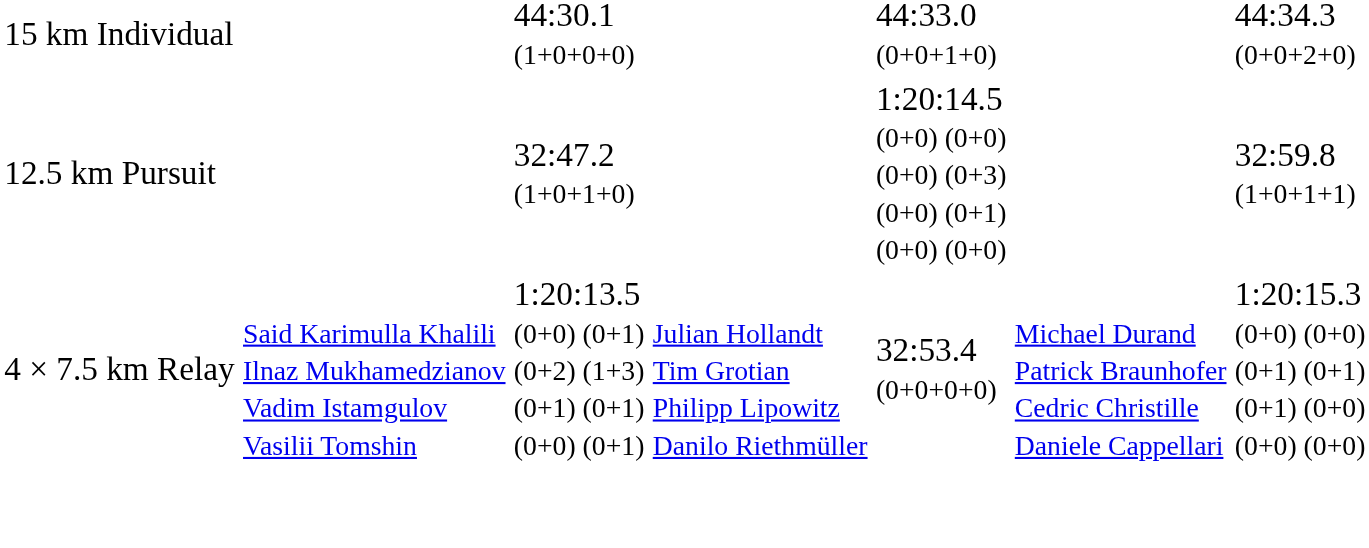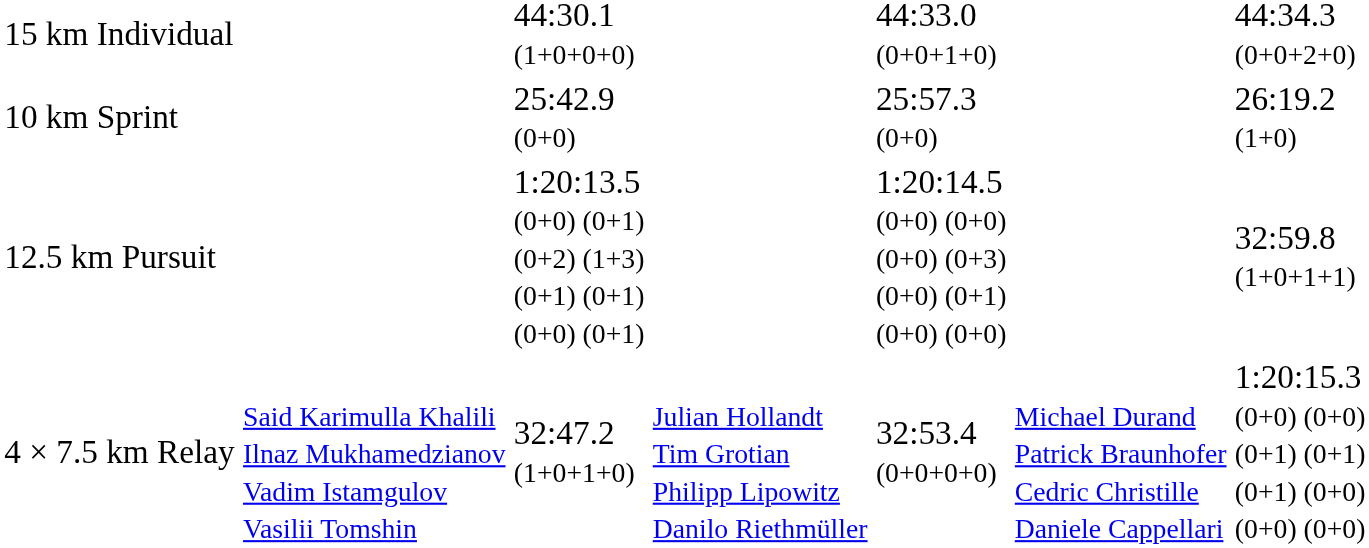 <table>
 <tr>
 <td>15 km Individual<br><em></em></td>
 <td></td>
 <td>44:30.1<br><small>(1+0+0+0)</small></td>
 <td></td>
 <td>44:33.0<br><small>(0+0+1+0)</small></td>
 <td></td>
 <td>44:34.3<br><small>(0+0+2+0)</small></td>
 </tr>
 <tr>
+<td>10 km Sprint<br><em></em></td>
+<td></td>
+<td>25:42.9<br><small>(0+0)</small></td>
+<td></td>
+<td>25:57.3<br><small>(0+0)</small></td>
+<td></td>
+<td>26:19.2<br><small>(1+0)</small></td>
+</tr>
+<tr>
 <td>12.5 km Pursuit<br><em></em></td>
 <td></td>
-<td>32:47.2<br><small>(1+0+1+0)</small></td>
+<td>1:20:13.5<br><small>(0+0) (0+1)<br>(0+2) (1+3)<br>(0+1) (0+1)<br>(0+0) (0+1)</small></td>
 <td></td>
 <td>1:20:14.5<br><small>(0+0) (0+0)<br>(0+0) (0+3)<br>(0+0) (0+1)<br>(0+0) (0+0)</small></td>
 <td></td>
 <td>32:59.8<br><small>(1+0+1+1)</small></td>
 </tr>
 <tr>
 <td>4 × 7.5 km Relay<br><em></em></td>
 <td><br><small><a href='#'>Said Karimulla Khalili</a><br><a href='#'>Ilnaz Mukhamedzianov</a><br><a href='#'>Vadim Istamgulov</a><br><a href='#'>Vasilii Tomshin</a></small></td>
-<td>1:20:13.5<br><small>(0+0) (0+1)<br>(0+2) (1+3)<br>(0+1) (0+1)<br>(0+0) (0+1)</small></td>
+<td>32:47.2<br><small>(1+0+1+0)</small></td>
 <td><br><small><a href='#'>Julian Hollandt</a><br><a href='#'>Tim Grotian</a><br><a href='#'>Philipp Lipowitz</a><br><a href='#'>Danilo Riethmüller</a></small></td>
 <td>32:53.4<br><small>(0+0+0+0)</small></td>
 <td><br><small><a href='#'>Michael Durand</a><br><a href='#'>Patrick Braunhofer</a><br><a href='#'>Cedric Christille</a><br><a href='#'>Daniele Cappellari</a></small></td>
 <td>1:20:15.3<br><small>(0+0) (0+0)<br>(0+1) (0+1)<br>(0+1) (0+0)<br>(0+0) (0+0)</small></td>
 </tr>
 </table>
